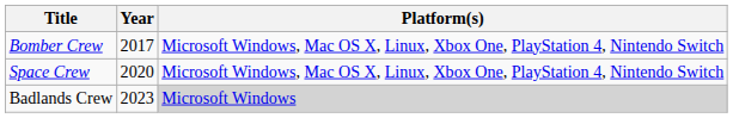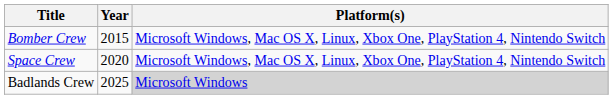 <table class="wikitable sortable">
 <tr>
 <th>Title</th>
 <th>Year</th>
 <th>Platform(s)</th>
 </tr>
 <tr>
 <td><em><a href='#'>Bomber Crew</a></em></td>
-<td>2017</td>
+<td>2015</td>
 <td><a href='#'>Microsoft Windows</a>, <a href='#'>Mac OS X</a>, <a href='#'>Linux</a>, <a href='#'>Xbox One</a>, <a href='#'>PlayStation 4</a>, <a href='#'>Nintendo Switch</a></td>
 </tr>
 <tr>
 <td><em><a href='#'>Space Crew</a></em></td>
 <td>2020</td>
 <td><a href='#'>Microsoft Windows</a>, <a href='#'>Mac OS X</a>, <a href='#'>Linux</a>, <a href='#'>Xbox One</a>, <a href='#'>PlayStation 4</a>, <a href='#'>Nintendo Switch</a></td>
 </tr>
 <tr>
 <td>Badlands Crew</td>
-<td>2023</td>
+<td>2025</td>
 <td style="background: lightgrey;"><a href='#'>Microsoft Windows</a></td>
 </tr>
 </table>
